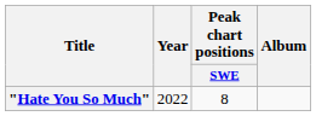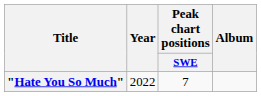 <table class="wikitable plainrowheaders" style="text-align:center;">
 <tr>
 <th scope="col" rowspan="2">Title</th>
 <th scope="col" rowspan="2">Year</th>
 <th scope="col" colspan="1">Peak chart positions</th>
 <th scope="col" rowspan="2">Album</th>
 </tr>
 <tr>
 <th scope="col" style="width:3em;font-size:85%;"><a href='#'>SWE</a><br></th>
 </tr>
 <tr>
 <th scope="row">"<a href='#'>Hate You So Much</a>"</th>
 <td>2022</td>
-<td>8</td>
+<td>7</td>
 <td></td>
 </tr>
 </table>
